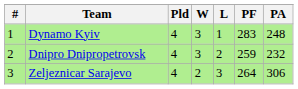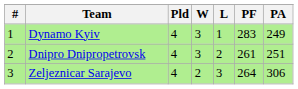 <table class=wikitable>
 <tr align=center>
 </tr>
 <tr>
 <th width=20>#</th>
 <th width=175>Team</th>
 <th width=20>Pld</th>
 <th width=20>W</th>
 <th width=20>L</th>
 <th width=30>PF</th>
 <th width=30>PA</th>
 </tr>
 <tr bgcolor=B0EE90>
 <td>1</td>
 <td align="left"> <a href='#'>Dynamo Kyiv</a></td>
 <td>4</td>
 <td>3</td>
 <td>1</td>
 <td>283</td>
-<td>248</td>
+<td>249</td>
 </tr>
 <tr bgcolor=B0EE90>
 <td>2</td>
 <td align="left"> <a href='#'>Dnipro Dnipropetrovsk</a></td>
 <td>4</td>
 <td>3</td>
 <td>2</td>
-<td>259</td>
-<td>232</td>
+<td>261</td>
+<td>251</td>
 </tr>
 <tr bgcolor=B0EE90>
 <td>3</td>
 <td align="left"> <a href='#'>Zeljeznicar Sarajevo</a></td>
 <td>4</td>
 <td>2</td>
 <td>3</td>
 <td>264</td>
 <td>306</td>
 </tr>
 </table>
